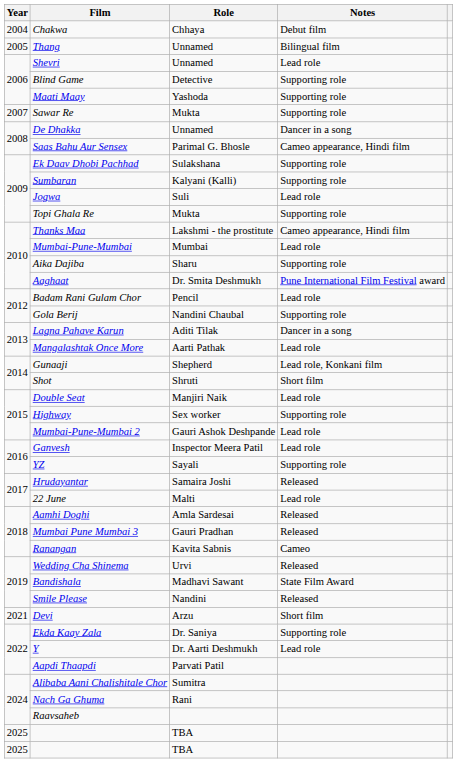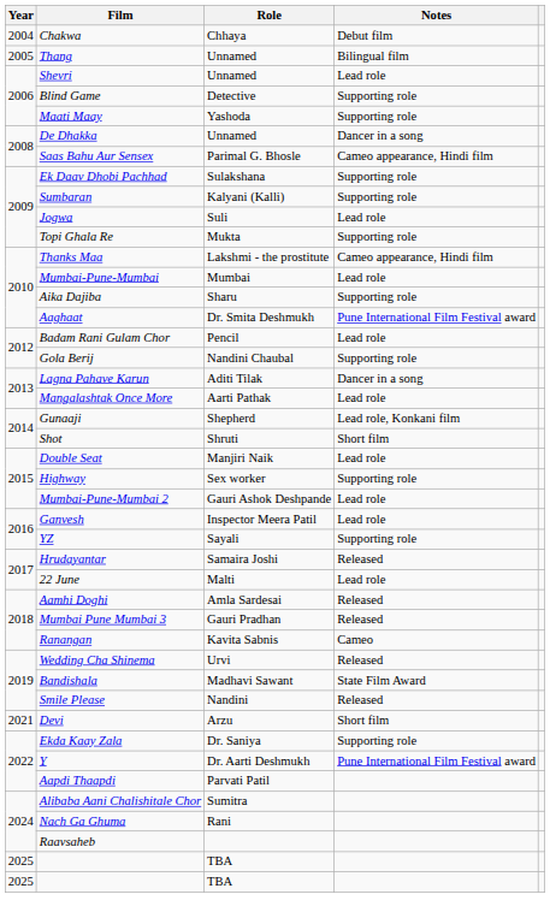 <table class="wikitable plainrowheaders sortable" style="margin-right: 0;">
 <tr>
 <th scope="col">Year</th>
 <th scope="col">Film</th>
 <th scope="col">Role</th>
 <th scope="col" class="unsortable">Notes</th>
 <th scope="col" class="unsortable"></th>
 </tr>
 <tr>
 <td>2004</td>
 <td><em>Chakwa</em></td>
 <td>Chhaya</td>
 <td>Debut film</td>
 <td style="text-align:center;"></td>
 </tr>
 <tr>
 <td>2005</td>
 <td><em><a href='#'>Thang</a></em></td>
 <td>Unnamed</td>
 <td>Bilingual film</td>
 <td style="text-align:center;"></td>
 </tr>
 <tr>
 <td rowspan="3">2006</td>
 <td><em><a href='#'>Shevri</a></em></td>
 <td>Unnamed</td>
 <td>Lead role</td>
 <td style="text-align:center;"></td>
 </tr>
 <tr>
 <td><em>Blind Game</em></td>
 <td>Detective</td>
 <td>Supporting role</td>
 <td style="text-align:center;"></td>
 </tr>
 <tr>
 <td><em><a href='#'>Maati Maay</a></em></td>
 <td>Yashoda</td>
-<td>Supporting role</td>
-<td style="text-align:center;"></td>
-</tr>
-<tr>
-<td>2007</td>
-<td><em>Sawar Re</em></td>
-<td>Mukta</td>
 <td>Supporting role</td>
 <td style="text-align:center;"></td>
 </tr>
 <tr>
 <td rowspan="2">2008</td>
 <td><em><a href='#'>De Dhakka</a></em></td>
 <td>Unnamed</td>
 <td>Dancer in a song</td>
 <td style="text-align:center;"></td>
 </tr>
 <tr>
 <td><em><a href='#'>Saas Bahu Aur Sensex</a></em></td>
 <td>Parimal G. Bhosle</td>
 <td>Cameo appearance, Hindi film</td>
 <td style="text-align:center;"></td>
 </tr>
 <tr>
 <td rowspan="4">2009</td>
 <td><em><a href='#'>Ek Daav Dhobi Pachhad</a></em></td>
 <td>Sulakshana</td>
 <td>Supporting role</td>
 <td style="text-align:center;"></td>
 </tr>
 <tr>
 <td><em><a href='#'>Sumbaran</a></em></td>
 <td>Kalyani (Kalli)</td>
 <td>Supporting role</td>
 <td style="text-align:center;"></td>
 </tr>
 <tr>
 <td><em><a href='#'>Jogwa</a></em></td>
 <td>Suli</td>
 <td>Lead role</td>
 <td style="text-align:center;"></td>
 </tr>
 <tr>
 <td><em>Topi Ghala Re</em></td>
 <td>Mukta</td>
 <td>Supporting role</td>
 <td style="text-align:center;"></td>
 </tr>
 <tr>
 <td rowspan="4">2010</td>
 <td><em><a href='#'>Thanks Maa</a></em></td>
 <td>Lakshmi - the prostitute</td>
 <td>Cameo appearance, Hindi film</td>
 <td style="text-align:center;"></td>
 </tr>
 <tr>
 <td><em><a href='#'>Mumbai-Pune-Mumbai</a></em></td>
 <td>Mumbai</td>
 <td>Lead role</td>
 <td style="text-align:center;"></td>
 </tr>
 <tr>
 <td><em>Aika Dajiba</em></td>
 <td>Sharu</td>
 <td>Supporting role</td>
 <td style="text-align:center;"></td>
 </tr>
 <tr>
 <td><em><a href='#'>Aaghaat</a></em></td>
 <td>Dr. Smita Deshmukh</td>
 <td><a href='#'>Pune International Film Festival</a> award</td>
 <td style="text-align:center;"></td>
 </tr>
 <tr>
 <td rowspan="2">2012</td>
 <td><em>Badam Rani Gulam Chor</em></td>
 <td>Pencil</td>
 <td>Lead role</td>
 <td style="text-align:center;"></td>
 </tr>
 <tr>
 <td><em>Gola Berij</em></td>
 <td>Nandini Chaubal</td>
 <td>Supporting role</td>
 <td style="text-align:center;"></td>
 </tr>
 <tr>
 <td rowspan="2">2013</td>
 <td><em><a href='#'>Lagna Pahave Karun</a></em></td>
 <td>Aditi Tilak</td>
 <td>Dancer in a song</td>
 <td style="text-align:center;"></td>
 </tr>
 <tr>
 <td><em><a href='#'>Mangalashtak Once More</a></em></td>
 <td>Aarti Pathak</td>
 <td>Lead role</td>
 <td style="text-align:center;"></td>
 </tr>
 <tr>
 <td rowspan="2">2014</td>
 <td><em>Gunaaji</em></td>
 <td>Shepherd</td>
 <td>Lead role, Konkani film</td>
 <td style="text-align:center;"></td>
 </tr>
 <tr>
 <td><em>Shot</em></td>
 <td>Shruti</td>
 <td>Short film</td>
 <td style="text-align:center;"></td>
 </tr>
 <tr>
 <td rowspan="3">2015</td>
 <td><em><a href='#'>Double Seat</a></em></td>
 <td>Manjiri Naik</td>
 <td>Lead role</td>
 <td style="text-align:center;"></td>
 </tr>
 <tr>
 <td><em><a href='#'>Highway</a></em></td>
 <td>Sex worker</td>
 <td>Supporting role</td>
 <td style="text-align:center;"></td>
 </tr>
 <tr>
 <td><em><a href='#'>Mumbai-Pune-Mumbai 2</a></em></td>
 <td>Gauri Ashok Deshpande</td>
 <td>Lead role</td>
 <td style="text-align:center;"></td>
 </tr>
 <tr>
 <td rowspan="2">2016</td>
 <td><em><a href='#'>Ganvesh</a></em></td>
 <td>Inspector Meera Patil</td>
 <td>Lead role</td>
 <td style="text-align:center;"></td>
 </tr>
 <tr>
 <td><em><a href='#'>YZ</a></em></td>
 <td>Sayali</td>
 <td>Supporting role</td>
 <td style="text-align:center;"></td>
 </tr>
 <tr>
 <td rowspan="2">2017</td>
 <td><em><a href='#'>Hrudayantar</a></em></td>
 <td>Samaira Joshi</td>
 <td>Released</td>
 <td style="text-align: center;"></td>
 </tr>
 <tr>
 <td><em>22 June</em></td>
 <td>Malti</td>
 <td>Lead role</td>
 <td style="text-align: center;"></td>
 </tr>
 <tr>
 <td rowspan="3">2018</td>
 <td><em><a href='#'>Aamhi Doghi</a></em></td>
 <td>Amla Sardesai</td>
 <td>Released</td>
 <td style="text-align: center;"></td>
 </tr>
 <tr>
 <td><em><a href='#'>Mumbai Pune Mumbai 3</a></em></td>
 <td>Gauri Pradhan</td>
 <td>Released</td>
 <td style="text-align: center;"></td>
 </tr>
 <tr>
 <td><em><a href='#'>Ranangan</a></em></td>
 <td>Kavita Sabnis</td>
 <td>Cameo</td>
 <td style="text-align: center;"></td>
 </tr>
 <tr>
 <td rowspan="3">2019</td>
 <td><em><a href='#'>Wedding Cha Shinema</a></em></td>
 <td>Urvi</td>
 <td>Released</td>
 <td style="text-align: center;"></td>
 </tr>
 <tr>
 <td><em><a href='#'>Bandishala</a></em></td>
 <td>Madhavi Sawant</td>
 <td>State Film Award</td>
 <td style="text-align: center;"></td>
 </tr>
 <tr>
 <td><em><a href='#'>Smile Please</a></em></td>
 <td>Nandini</td>
 <td>Released</td>
 <td style="text-align: center;"></td>
 </tr>
 <tr>
 <td>2021</td>
 <td><em><a href='#'>Devi</a></em></td>
 <td>Arzu</td>
 <td>Short film</td>
 <td style="text-align: center;"></td>
 </tr>
 <tr>
 <td rowspan="3">2022</td>
 <td><em><a href='#'>Ekda Kaay Zala</a></em></td>
 <td>Dr. Saniya</td>
 <td>Supporting role</td>
 <td style="text-align: center;"></td>
 </tr>
 <tr>
 <td><em><a href='#'>Y</a></em></td>
 <td>Dr. Aarti Deshmukh</td>
-<td>Lead role</td>
+<td><a href='#'>Pune International Film Festival</a> award</td>
 <td style="text-align: center;"></td>
 </tr>
 <tr>
 <td><em><a href='#'>Aapdi Thaapdi</a></em></td>
 <td>Parvati Patil</td>
 <td></td>
 <td style="text-align: center;"></td>
 </tr>
 <tr>
 <td rowspan="3">2024</td>
 <td><a href='#'><em>Alibaba Aani Chalishitale Chor</em></a></td>
 <td>Sumitra</td>
 <td></td>
 <td style="text-align: center;"></td>
 </tr>
 <tr>
 <td><em><a href='#'>Nach Ga Ghuma</a></em></td>
 <td>Rani</td>
 <td></td>
 <td style="text-align: center;"></td>
 </tr>
 <tr>
 <td><em>Raavsaheb</em></td>
 <td></td>
 <td></td>
 <td></td>
 </tr>
 <tr>
 <td>2025</td>
 <td></td>
 <td>TBA</td>
 <td></td>
 <td style="text-align: center;"></td>
 </tr>
 <tr>
 <td rowspan="2">2025</td>
 <td></td>
 <td>TBA</td>
 <td></td>
 <td style="text-align: center;"></td>
 </tr>
 </table>
